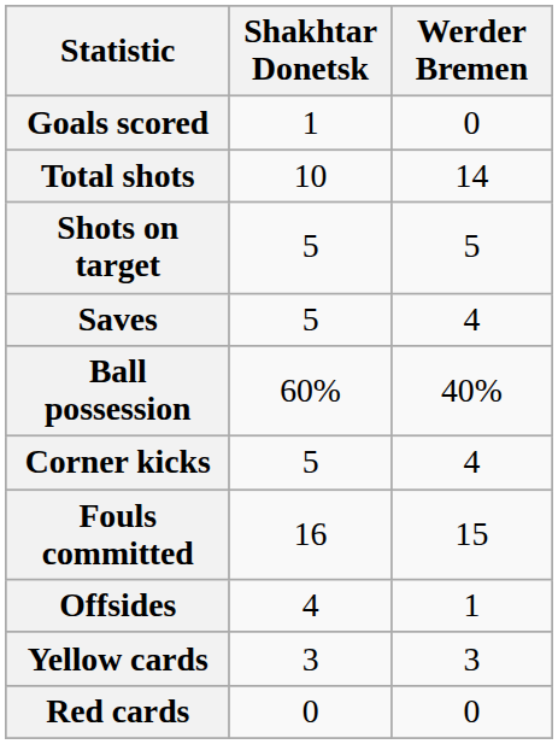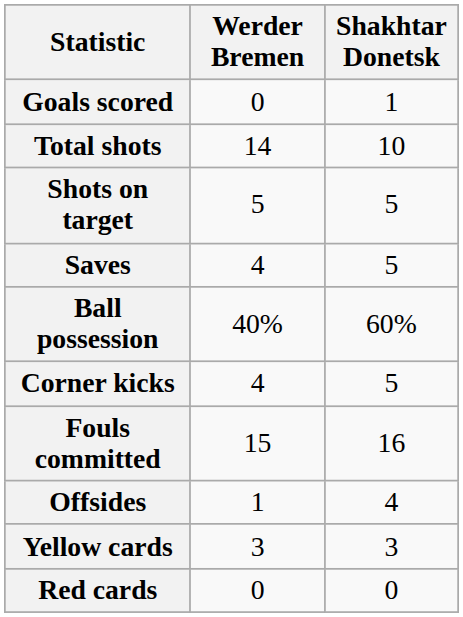 <table class="wikitable plainrowheaders" style="text-align:center">
 <tr>
 <th scope="col" style="width:100px">Statistic</th>
+<th scope="col" style="width:70px">Werder Bremen</th>
 <th scope="col" style="width:70px">Shakhtar Donetsk</th>
-<th scope="col" style="width:70px">Werder Bremen</th>
 </tr>
 <tr>
 <th scope=row>Goals scored</th>
+<td>0</td>
 <td>1</td>
-<td>0</td>
 </tr>
 <tr>
 <th scope=row>Total shots</th>
+<td>14</td>
 <td>10</td>
-<td>14</td>
 </tr>
 <tr>
 <th scope=row>Shots on target</th>
 <td>5</td>
 <td>5</td>
 </tr>
 <tr>
 <th scope=row>Saves</th>
+<td>4</td>
 <td>5</td>
-<td>4</td>
 </tr>
 <tr>
 <th scope=row>Ball possession</th>
+<td>40%</td>
 <td>60%</td>
-<td>40%</td>
 </tr>
 <tr>
 <th scope=row>Corner kicks</th>
+<td>4</td>
 <td>5</td>
-<td>4</td>
 </tr>
 <tr>
 <th scope=row>Fouls committed</th>
+<td>15</td>
 <td>16</td>
-<td>15</td>
 </tr>
 <tr>
 <th scope=row>Offsides</th>
+<td>1</td>
 <td>4</td>
-<td>1</td>
 </tr>
 <tr>
 <th scope=row>Yellow cards</th>
 <td>3</td>
 <td>3</td>
 </tr>
 <tr>
 <th scope=row>Red cards</th>
 <td>0</td>
 <td>0</td>
 </tr>
 </table>
